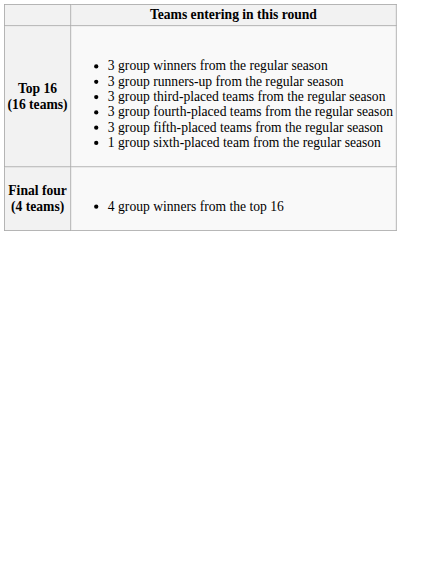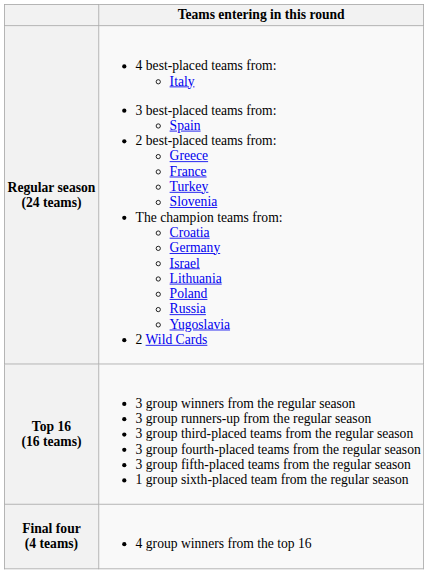 <table class="wikitable">
 <tr>
 <th></th>
 <th>Teams entering in this round</th>
+</tr>
+<tr>
+<th>Regular season<br>(24 teams)</th>
+<td><br><ul><li>4 best-placed teams from:<ul><li><a href='#'>Italy</a></li></ul></li></ul><ul><li>3 best-placed teams from:<ul><li><a href='#'>Spain</a></li></ul></li><li>2 best-placed teams from:<ul><li><a href='#'>Greece</a></li><li><a href='#'>France</a></li><li><a href='#'>Turkey</a></li><li><a href='#'>Slovenia</a></li></ul></li><li>The champion teams from:<ul><li><a href='#'>Croatia</a></li><li><a href='#'>Germany</a></li><li><a href='#'>Israel</a></li><li><a href='#'>Lithuania</a></li><li><a href='#'>Poland</a></li><li><a href='#'>Russia</a></li><li><a href='#'>Yugoslavia</a></li></ul></li><li>2 <a href='#'>Wild Cards</a></li></ul></td>
 </tr>
 <tr>
 <th>Top 16<br>(16 teams)</th>
 <td><br><ul><li>3 group winners from the regular season</li><li>3 group runners-up from the regular season</li><li>3 group third-placed teams from the regular season</li><li>3 group fourth-placed teams from the regular season</li><li>3 group fifth-placed teams from the regular season</li><li>1 group sixth-placed team from the regular season</li></ul></td>
 </tr>
 <tr>
 <th>Final four<br>(4 teams)</th>
 <td><br><ul><li>4 group winners from the top 16</li></ul></td>
 </tr>
 </table>
